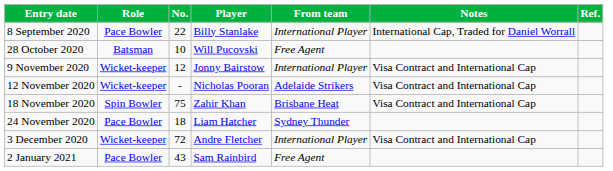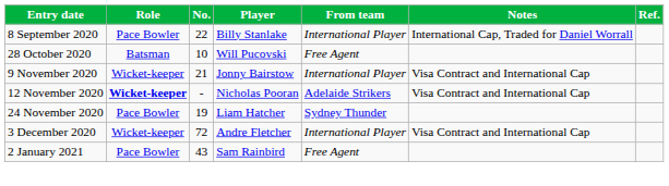 <table class="wikitable sortable">
 <tr>
 <th style="background:#00B13F; color:white;"><strong>Entry date</strong></th>
 <th style="background:#00B13F; color:white;"><strong>Role</strong></th>
 <th style="background:#00B13F; color:white;"><strong>No.</strong></th>
 <th style="background:#00B13F; color:white;"><strong>Player</strong></th>
 <th style="background:#00B13F; color:white;"><strong>From team</strong></th>
 <th style="background:#00B13F; color:white;"><strong>Notes</strong></th>
 <th style="background:#00B13F; color:white;"><strong>Ref.</strong></th>
 </tr>
 <tr>
 <td>8 September 2020</td>
 <td style="text-align:center;"><a href='#'>Pace Bowler</a></td>
 <td style="text-align:center;">22</td>
 <td style="text-align:left;"> <a href='#'>Billy Stanlake</a></td>
 <td style="text-align:left;"> <em>International Player</em></td>
 <td>International Cap, Traded for <a href='#'>Daniel Worrall</a></td>
 <td></td>
 </tr>
 <tr>
 <td>28 October 2020</td>
 <td style="text-align:center;"><a href='#'>Batsman</a></td>
 <td style="text-align:center;">10</td>
 <td style="text-align:left;"> <a href='#'>Will Pucovski</a></td>
 <td style="text-align:left;"> <em>Free Agent</em></td>
 <td></td>
 <td></td>
 </tr>
 <tr>
 <td>9 November 2020</td>
 <td style="text-align:center;"><a href='#'>Wicket-keeper</a></td>
-<td style="text-align:center;">12</td>
+<td style="text-align:center;">21</td>
 <td style="text-align:left;"> <a href='#'>Jonny Bairstow</a></td>
 <td style="text-align:left;"> <em>International Player</em></td>
 <td>Visa Contract and International Cap</td>
 <td></td>
 </tr>
 <tr>
 <td>12 November 2020</td>
-<td style="text-align:center;"><a href='#'>Wicket-keeper</a></td>
+<td style="text-align:center;"><strong><a href='#'>Wicket-keeper</a></strong></td>
 <td style="text-align:center;">-</td>
 <td style="text-align:left;"> <a href='#'>Nicholas Pooran</a></td>
 <td style="text-align:left;"> <a href='#'>Adelaide Strikers</a></td>
 <td>Visa Contract and International Cap</td>
 <td></td>
 </tr>
 <tr>
-<td>18 November 2020</td>
-<td style="text-align:center;"><a href='#'>Spin Bowler</a></td>
-<td style="text-align:center;">75</td>
-<td style="text-align:left;"> <a href='#'>Zahir Khan</a></td>
-<td style="text-align:left;"> <a href='#'>Brisbane Heat</a></td>
-<td>Visa Contract and International Cap</td>
-<td></td>
-</tr>
-<tr>
 <td>24 November 2020</td>
 <td style="text-align:center;"><a href='#'>Pace Bowler</a></td>
-<td style="text-align:center;">18</td>
+<td style="text-align:center;">19</td>
 <td style="text-align:left;"> <a href='#'>Liam Hatcher</a></td>
 <td style="text-align:left;"> <a href='#'>Sydney Thunder</a></td>
 <td></td>
 <td></td>
 </tr>
 <tr>
 <td>3 December 2020</td>
 <td style="text-align:center;"><a href='#'>Wicket-keeper</a></td>
 <td style="text-align:center;">72</td>
 <td style="text-align:left;"> <a href='#'>Andre Fletcher</a></td>
 <td style="text-align:left;"> <em>International Player</em></td>
 <td>Visa Contract and International Cap</td>
 <td></td>
 </tr>
 <tr>
 <td>2 January 2021</td>
 <td style="text-align:center;"><a href='#'>Pace Bowler</a></td>
 <td style="text-align:center;">43</td>
 <td style="text-align:left;"> <a href='#'>Sam Rainbird</a></td>
 <td style="text-align:left;"> <em>Free Agent</em></td>
 <td></td>
 <td></td>
 </tr>
 </table>
